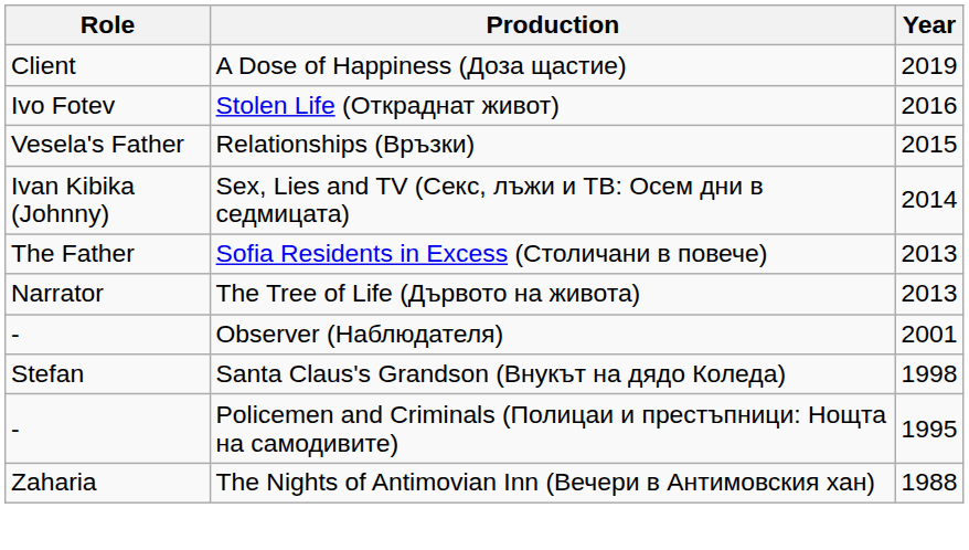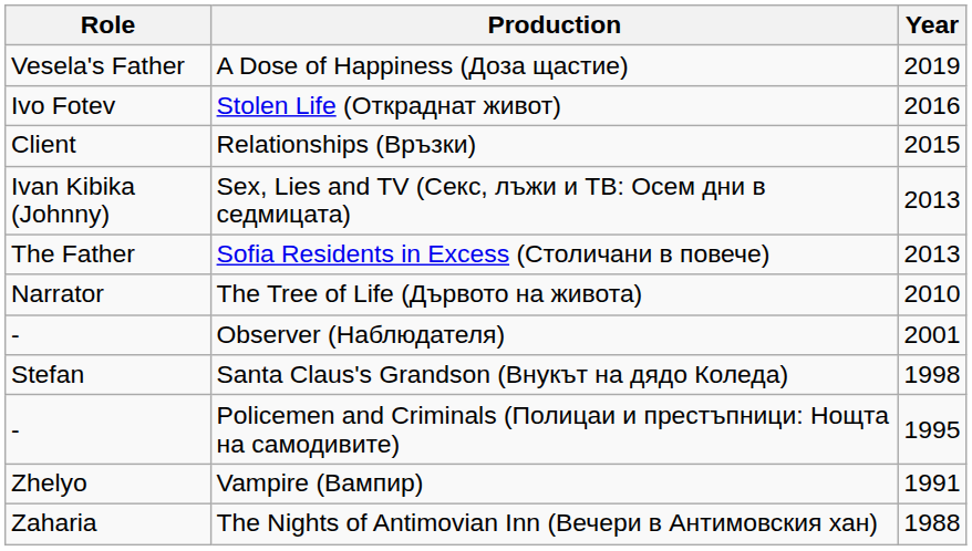 <table class="wikitable">
 <tr>
 <th>Role</th>
 <th>Production</th>
 <th>Year</th>
 </tr>
 <tr>
-<td>Client</td>
+<td>Vesela's Father</td>
 <td>A Dose of Happiness (Доза щастие)</td>
 <td>2019</td>
 </tr>
 <tr>
 <td>Ivo Fotev</td>
 <td><a href='#'>Stolen Life</a> (Откраднат живот)</td>
 <td>2016</td>
 </tr>
 <tr>
-<td>Vesela's Father</td>
+<td>Client</td>
 <td>Relationships (Връзки)</td>
 <td>2015</td>
 </tr>
 <tr>
 <td>Ivan Kibika (Johnny)</td>
 <td>Sex, Lies and TV (Секс, лъжи и ТВ: Осем дни в седмицата)</td>
-<td>2014</td>
+<td>2013</td>
 </tr>
 <tr>
 <td>The Father</td>
 <td><a href='#'>Sofia Residents in Excess</a> (Столичани в повече)</td>
 <td>2013</td>
 </tr>
 <tr>
 <td>Narrator</td>
 <td>The Tree of Life (Дървото на живота)</td>
-<td>2013</td>
+<td>2010</td>
 </tr>
 <tr>
 <td>-</td>
 <td>Observer (Наблюдателя)</td>
 <td>2001</td>
 </tr>
 <tr>
 <td>Stefan</td>
 <td>Santa Claus's Grandson (Внукът на дядо Коледа)</td>
 <td>1998</td>
 </tr>
 <tr>
 <td>-</td>
 <td>Policemen and Criminals (Полицаи и престъпници: Нощта на самодивите)</td>
 <td>1995</td>
 </tr>
 <tr>
+<td>Zhelyo</td>
+<td>Vampire (Вампир)</td>
+<td>1991</td>
+</tr>
+<tr>
 <td>Zaharia</td>
 <td>The Nights of Antimovian Inn (Вечери в Антимовския хан)</td>
 <td>1988</td>
 </tr>
 </table>
